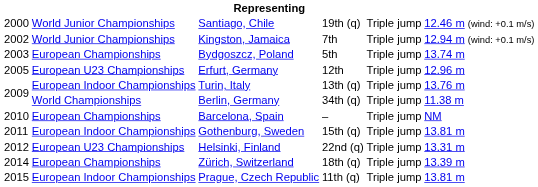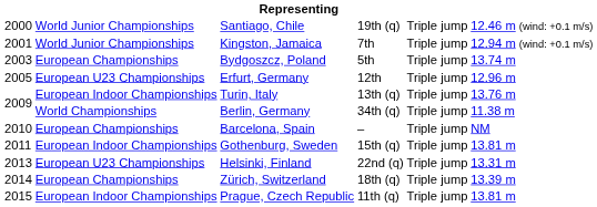 <table>
 <tr>
 <th colspan="6">Representing </th>
 </tr>
 <tr>
 <td>2000</td>
 <td><a href='#'>World Junior Championships</a></td>
 <td><a href='#'>Santiago, Chile</a></td>
 <td>19th (q)</td>
 <td>Triple jump</td>
 <td><a href='#'>12.46 m</a> <small>(wind: +0.1 m/s)</small></td>
 </tr>
 <tr>
-<td>2002</td>
+<td>2001</td>
 <td><a href='#'>World Junior Championships</a></td>
 <td><a href='#'>Kingston, Jamaica</a></td>
 <td>7th</td>
 <td>Triple jump</td>
 <td><a href='#'>12.94 m</a>  <small>(wind: +0.1 m/s)</small></td>
 </tr>
 <tr>
 <td>2003</td>
 <td><a href='#'>European Championships</a></td>
 <td><a href='#'>Bydgoszcz, Poland</a></td>
 <td>5th</td>
 <td>Triple jump</td>
 <td><a href='#'>13.74 m</a></td>
 </tr>
 <tr>
 <td>2005</td>
 <td><a href='#'>European U23 Championships</a></td>
 <td><a href='#'>Erfurt, Germany</a></td>
 <td>12th</td>
 <td>Triple jump</td>
 <td><a href='#'>12.96 m</a></td>
 </tr>
 <tr>
 <td rowspan=2>2009</td>
 <td><a href='#'>European Indoor Championships</a></td>
 <td><a href='#'>Turin, Italy</a></td>
 <td>13th (q)</td>
 <td>Triple jump</td>
 <td><a href='#'>13.76 m</a></td>
 </tr>
 <tr>
 <td><a href='#'>World Championships</a></td>
 <td><a href='#'>Berlin, Germany</a></td>
 <td>34th (q)</td>
 <td>Triple jump</td>
 <td><a href='#'>11.38 m</a></td>
 </tr>
 <tr>
 <td>2010</td>
 <td><a href='#'>European Championships</a></td>
 <td><a href='#'>Barcelona, Spain</a></td>
 <td>–</td>
 <td>Triple jump</td>
 <td><a href='#'>NM</a></td>
 </tr>
 <tr>
 <td>2011</td>
 <td><a href='#'>European Indoor Championships</a></td>
 <td><a href='#'>Gothenburg, Sweden</a></td>
 <td>15th (q)</td>
 <td>Triple jump</td>
 <td><a href='#'>13.81 m</a></td>
 </tr>
 <tr>
-<td>2012</td>
+<td>2013</td>
 <td><a href='#'>European U23 Championships</a></td>
 <td><a href='#'>Helsinki, Finland</a></td>
 <td>22nd (q)</td>
 <td>Triple jump</td>
 <td><a href='#'>13.31 m</a></td>
 </tr>
 <tr>
 <td>2014</td>
 <td><a href='#'>European Championships</a></td>
 <td><a href='#'>Zürich, Switzerland</a></td>
 <td>18th (q)</td>
 <td>Triple jump</td>
 <td><a href='#'>13.39 m</a></td>
 </tr>
 <tr>
 <td>2015</td>
 <td><a href='#'>European Indoor Championships</a></td>
 <td><a href='#'>Prague, Czech Republic</a></td>
 <td>11th (q)</td>
 <td>Triple jump</td>
 <td><a href='#'>13.81 m</a></td>
 </tr>
 </table>
